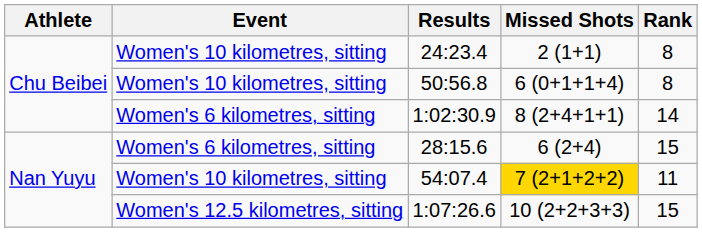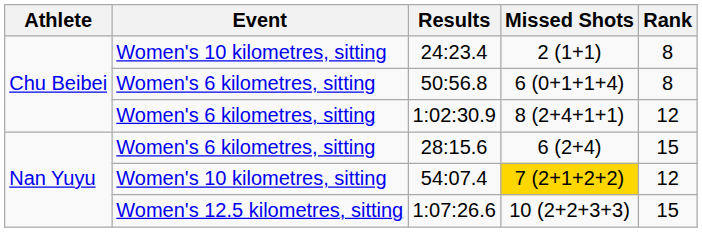 <table class="wikitable" style="font-size:100%">
 <tr>
 <th>Athlete</th>
 <th>Event</th>
 <th>Results</th>
 <th>Missed Shots</th>
 <th>Rank</th>
 </tr>
 <tr align=center>
 <td align=left rowspan=3><a href='#'>Chu Beibei</a></td>
 <td align=left><a href='#'>Women's 10 kilometres, sitting</a></td>
 <td>24:23.4</td>
 <td>2 (1+1)</td>
 <td>8</td>
 </tr>
 <tr align=center>
-<td align=left><a href='#'>Women's 10 kilometres, sitting</a></td>
+<td align=left><a href='#'>Women's 6 kilometres, sitting</a></td>
 <td>50:56.8</td>
 <td>6 (0+1+1+4)</td>
 <td>8</td>
 </tr>
 <tr align=center>
 <td align=left><a href='#'>Women's 6 kilometres, sitting</a></td>
 <td>1:02:30.9</td>
 <td>8 (2+4+1+1)</td>
-<td>14</td>
+<td>12</td>
 </tr>
 <tr align=center>
 <td align=left rowspan=3><a href='#'>Nan Yuyu</a></td>
 <td align=left><a href='#'>Women's 6 kilometres, sitting</a></td>
 <td>28:15.6</td>
 <td>6 (2+4)</td>
 <td>15</td>
 </tr>
 <tr align=center>
 <td align=left><a href='#'>Women's 10 kilometres, sitting</a></td>
 <td>54:07.4</td>
 <td style="background: gold;">7 (2+1+2+2)</td>
-<td>11</td>
+<td>12</td>
 </tr>
 <tr align=center>
 <td align=left><a href='#'>Women's 12.5 kilometres, sitting</a></td>
 <td>1:07:26.6</td>
 <td>10 (2+2+3+3)</td>
 <td>15</td>
 </tr>
 </table>
